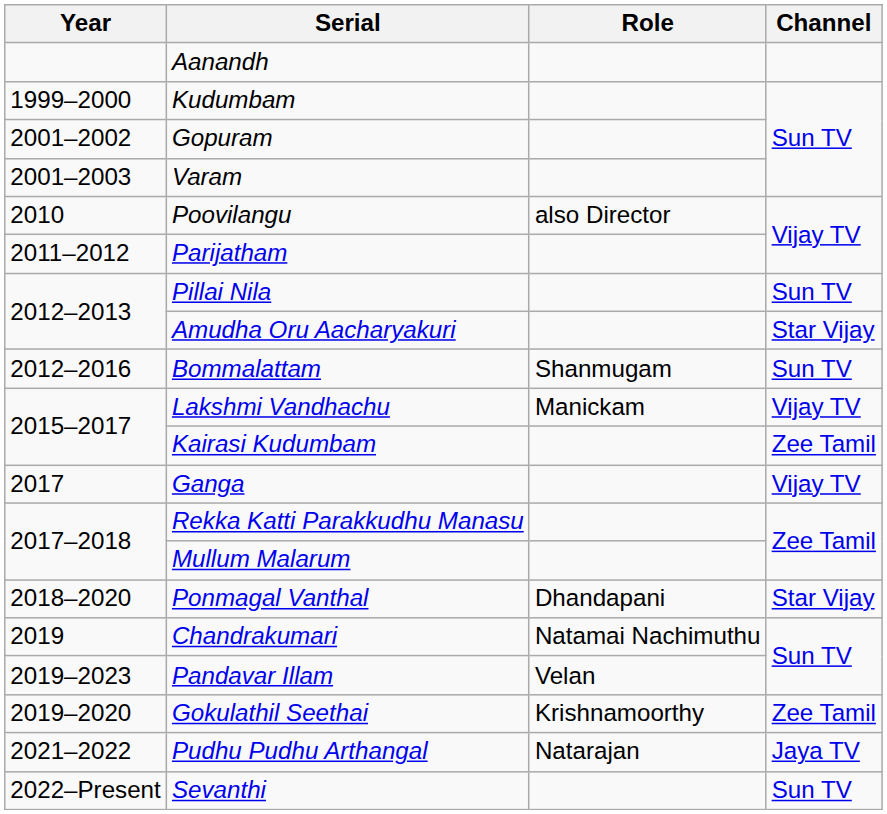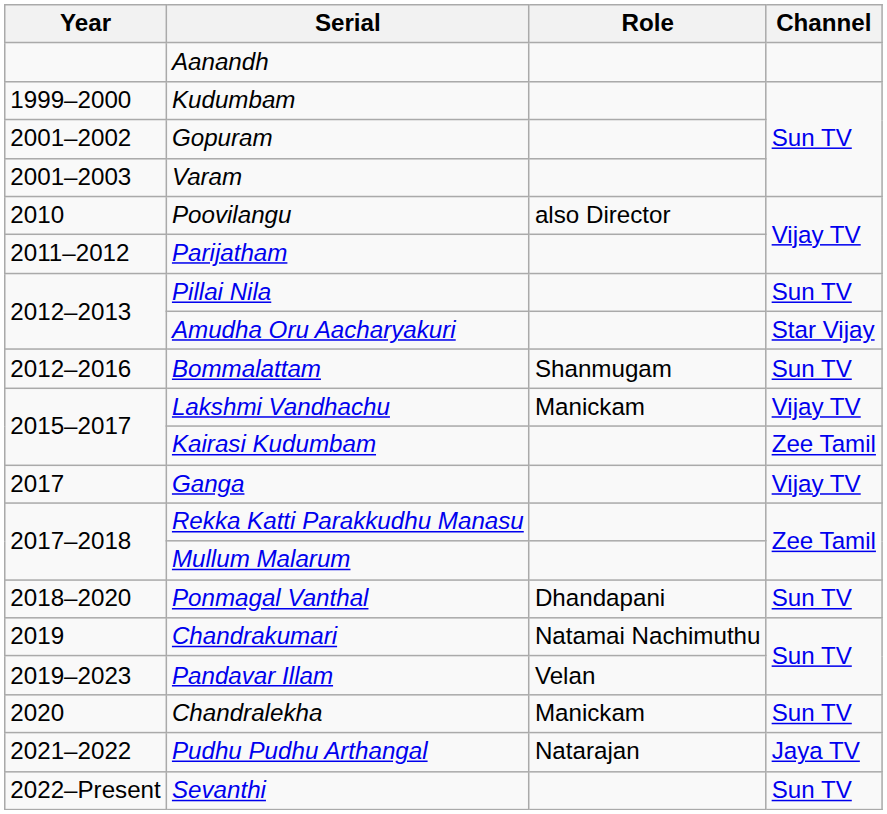 <table class="wikitable sortable">
 <tr>
 <th>Year</th>
 <th>Serial</th>
 <th>Role</th>
 <th>Channel</th>
 </tr>
 <tr>
 <td></td>
 <td><em>Aanandh</em></td>
 <td></td>
 <td></td>
 </tr>
 <tr>
 <td>1999–2000</td>
 <td><em>Kudumbam</em></td>
 <td></td>
 <td rowspan=3><a href='#'>Sun TV</a></td>
 </tr>
 <tr>
 <td>2001–2002</td>
 <td><em>Gopuram</em></td>
 <td></td>
 </tr>
 <tr>
 <td>2001–2003</td>
 <td><em>Varam</em></td>
 <td></td>
 </tr>
 <tr>
 <td>2010</td>
 <td><em>Poovilangu</em></td>
 <td>also Director</td>
 <td rowspan="2"><a href='#'>Vijay TV</a></td>
 </tr>
 <tr>
 <td>2011–2012</td>
 <td><a href='#'><em>Parijatham</em></a></td>
 <td></td>
 </tr>
 <tr>
 <td rowspan="2">2012–2013</td>
 <td><a href='#'><em>Pillai Nila</em></a></td>
 <td></td>
 <td><a href='#'>Sun TV</a></td>
 </tr>
 <tr>
 <td><em><a href='#'>Amudha Oru Aacharyakuri</a></em></td>
 <td></td>
 <td><a href='#'>Star Vijay</a></td>
 </tr>
 <tr>
 <td>2012–2016</td>
 <td><a href='#'><em>Bommalattam</em></a></td>
 <td>Shanmugam</td>
 <td><a href='#'>Sun TV</a></td>
 </tr>
 <tr>
 <td rowspan="2">2015–2017</td>
 <td><a href='#'><em>Lakshmi Vandhachu</em></a></td>
 <td>Manickam</td>
 <td><a href='#'>Vijay TV</a></td>
 </tr>
 <tr>
 <td><em><a href='#'>Kairasi Kudumbam</a></em></td>
 <td></td>
 <td><a href='#'>Zee Tamil</a></td>
 </tr>
 <tr>
 <td>2017</td>
 <td><a href='#'><em>Ganga</em></a></td>
 <td></td>
 <td><a href='#'>Vijay TV</a></td>
 </tr>
 <tr>
 <td rowspan="2">2017–2018</td>
 <td><em><a href='#'>Rekka Katti Parakkudhu Manasu</a></em></td>
 <td></td>
 <td rowspan=2><a href='#'>Zee Tamil</a></td>
 </tr>
 <tr>
 <td><em><a href='#'>Mullum Malarum</a></em></td>
 <td></td>
 </tr>
 <tr>
 <td>2018–2020</td>
 <td><em><a href='#'>Ponmagal Vanthal</a></em></td>
 <td>Dhandapani</td>
-<td><a href='#'>Star Vijay</a></td>
+<td><a href='#'>Sun TV</a></td>
 </tr>
 <tr>
 <td>2019</td>
 <td><em><a href='#'>Chandrakumari</a></em></td>
 <td>Natamai Nachimuthu</td>
 <td rowspan=2><a href='#'>Sun TV</a></td>
 </tr>
 <tr>
 <td>2019–2023</td>
 <td><em><a href='#'>Pandavar Illam</a></em></td>
 <td>Velan</td>
 </tr>
 <tr>
-<td>2019–2020</td>
-<td><em><a href='#'>Gokulathil Seethai</a></em></td>
-<td>Krishnamoorthy</td>
-<td><a href='#'>Zee Tamil</a></td>
+<td>2020</td>
+<td><em>Chandralekha</em></td>
+<td>Manickam</td>
+<td><a href='#'>Sun TV</a></td>
 </tr>
 <tr>
 <td>2021–2022</td>
 <td><em><a href='#'>Pudhu Pudhu Arthangal</a></em></td>
 <td>Natarajan</td>
 <td><a href='#'>Jaya TV</a></td>
 </tr>
 <tr>
 <td>2022–Present</td>
 <td><em><a href='#'>Sevanthi</a></em></td>
 <td></td>
 <td><a href='#'>Sun TV</a></td>
 </tr>
 </table>
